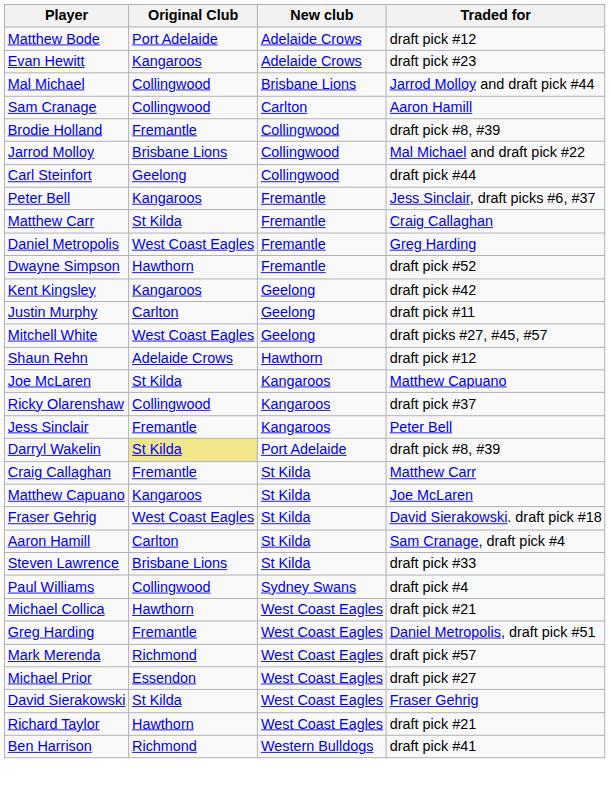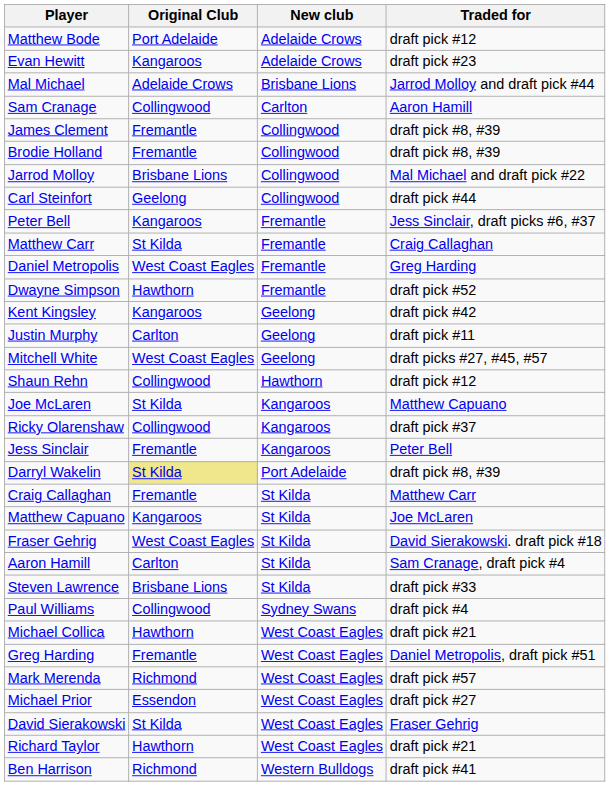 <table class="wikitable sortable">
 <tr>
 <th>Player</th>
 <th>Original Club</th>
 <th>New club</th>
 <th>Traded for</th>
 </tr>
 <tr>
 <td><a href='#'>Matthew Bode</a></td>
 <td><a href='#'>Port Adelaide</a></td>
 <td><a href='#'>Adelaide Crows</a></td>
 <td>draft pick #12</td>
 </tr>
 <tr>
 <td><a href='#'>Evan Hewitt</a></td>
 <td><a href='#'>Kangaroos</a></td>
 <td><a href='#'>Adelaide Crows</a></td>
 <td>draft pick #23</td>
 </tr>
 <tr>
 <td><a href='#'>Mal Michael</a></td>
-<td><a href='#'>Collingwood</a></td>
+<td><a href='#'>Adelaide Crows</a></td>
 <td><a href='#'>Brisbane Lions</a></td>
 <td><a href='#'>Jarrod Molloy</a> and draft pick #44</td>
 </tr>
 <tr>
 <td><a href='#'>Sam Cranage</a></td>
 <td><a href='#'>Collingwood</a></td>
 <td><a href='#'>Carlton</a></td>
 <td><a href='#'>Aaron Hamill</a></td>
+</tr>
+<tr>
+<td><a href='#'>James Clement</a></td>
+<td><a href='#'>Fremantle</a></td>
+<td><a href='#'>Collingwood</a></td>
+<td>draft pick #8, #39</td>
 </tr>
 <tr>
 <td><a href='#'>Brodie Holland</a></td>
 <td><a href='#'>Fremantle</a></td>
 <td><a href='#'>Collingwood</a></td>
 <td>draft pick #8, #39</td>
 </tr>
 <tr>
 <td><a href='#'>Jarrod Molloy</a></td>
 <td><a href='#'>Brisbane Lions</a></td>
 <td><a href='#'>Collingwood</a></td>
 <td><a href='#'>Mal Michael</a> and draft pick #22</td>
 </tr>
 <tr>
 <td><a href='#'>Carl Steinfort</a></td>
 <td><a href='#'>Geelong</a></td>
 <td><a href='#'>Collingwood</a></td>
 <td>draft pick #44</td>
 </tr>
 <tr>
 <td><a href='#'>Peter Bell</a></td>
 <td><a href='#'>Kangaroos</a></td>
 <td><a href='#'>Fremantle</a></td>
 <td><a href='#'>Jess Sinclair</a>, draft picks #6, #37</td>
 </tr>
 <tr>
 <td><a href='#'>Matthew Carr</a></td>
 <td><a href='#'>St Kilda</a></td>
 <td><a href='#'>Fremantle</a></td>
 <td><a href='#'>Craig Callaghan</a></td>
 </tr>
 <tr>
 <td><a href='#'>Daniel Metropolis</a></td>
 <td><a href='#'>West Coast Eagles</a></td>
 <td><a href='#'>Fremantle</a></td>
 <td><a href='#'>Greg Harding</a></td>
 </tr>
 <tr>
 <td><a href='#'>Dwayne Simpson</a></td>
 <td><a href='#'>Hawthorn</a></td>
 <td><a href='#'>Fremantle</a></td>
 <td>draft pick #52</td>
 </tr>
 <tr>
 <td><a href='#'>Kent Kingsley</a></td>
 <td><a href='#'>Kangaroos</a></td>
 <td><a href='#'>Geelong</a></td>
 <td>draft pick #42</td>
 </tr>
 <tr>
 <td><a href='#'>Justin Murphy</a></td>
 <td><a href='#'>Carlton</a></td>
 <td><a href='#'>Geelong</a></td>
 <td>draft pick #11</td>
 </tr>
 <tr>
 <td><a href='#'>Mitchell White</a></td>
 <td><a href='#'>West Coast Eagles</a></td>
 <td><a href='#'>Geelong</a></td>
 <td>draft picks #27, #45, #57</td>
 </tr>
 <tr>
 <td><a href='#'>Shaun Rehn</a></td>
-<td><a href='#'>Adelaide Crows</a></td>
+<td><a href='#'>Collingwood</a></td>
 <td><a href='#'>Hawthorn</a></td>
 <td>draft pick #12</td>
 </tr>
 <tr>
 <td><a href='#'>Joe McLaren</a></td>
 <td><a href='#'>St Kilda</a></td>
 <td><a href='#'>Kangaroos</a></td>
 <td><a href='#'>Matthew Capuano</a></td>
 </tr>
 <tr>
 <td><a href='#'>Ricky Olarenshaw</a></td>
 <td><a href='#'>Collingwood</a></td>
 <td><a href='#'>Kangaroos</a></td>
 <td>draft pick #37</td>
 </tr>
 <tr>
 <td><a href='#'>Jess Sinclair</a></td>
 <td><a href='#'>Fremantle</a></td>
 <td><a href='#'>Kangaroos</a></td>
 <td><a href='#'>Peter Bell</a></td>
 </tr>
 <tr>
 <td><a href='#'>Darryl Wakelin</a></td>
 <td style="background: khaki;"><a href='#'>St Kilda</a></td>
 <td><a href='#'>Port Adelaide</a></td>
 <td>draft pick #8, #39</td>
 </tr>
 <tr>
 <td><a href='#'>Craig Callaghan</a></td>
 <td><a href='#'>Fremantle</a></td>
 <td><a href='#'>St Kilda</a></td>
 <td><a href='#'>Matthew Carr</a></td>
 </tr>
 <tr>
 <td><a href='#'>Matthew Capuano</a></td>
 <td><a href='#'>Kangaroos</a></td>
 <td><a href='#'>St Kilda</a></td>
 <td><a href='#'>Joe McLaren</a></td>
 </tr>
 <tr>
 <td><a href='#'>Fraser Gehrig</a></td>
 <td><a href='#'>West Coast Eagles</a></td>
 <td><a href='#'>St Kilda</a></td>
 <td><a href='#'>David Sierakowski</a>. draft pick #18</td>
 </tr>
 <tr>
 <td><a href='#'>Aaron Hamill</a></td>
 <td><a href='#'>Carlton</a></td>
 <td><a href='#'>St Kilda</a></td>
 <td><a href='#'>Sam Cranage</a>, draft pick #4</td>
 </tr>
 <tr>
 <td><a href='#'>Steven Lawrence</a></td>
 <td><a href='#'>Brisbane Lions</a></td>
 <td><a href='#'>St Kilda</a></td>
 <td>draft pick #33</td>
 </tr>
 <tr>
 <td><a href='#'>Paul Williams</a></td>
 <td><a href='#'>Collingwood</a></td>
 <td><a href='#'>Sydney Swans</a></td>
 <td>draft pick #4</td>
 </tr>
 <tr>
 <td><a href='#'>Michael Collica</a></td>
 <td><a href='#'>Hawthorn</a></td>
 <td><a href='#'>West Coast Eagles</a></td>
 <td>draft pick #21</td>
 </tr>
 <tr>
 <td><a href='#'>Greg Harding</a></td>
 <td><a href='#'>Fremantle</a></td>
 <td><a href='#'>West Coast Eagles</a></td>
 <td><a href='#'>Daniel Metropolis</a>, draft pick #51</td>
 </tr>
 <tr>
 <td><a href='#'>Mark Merenda</a></td>
 <td><a href='#'>Richmond</a></td>
 <td><a href='#'>West Coast Eagles</a></td>
 <td>draft pick #57</td>
 </tr>
 <tr>
 <td><a href='#'>Michael Prior</a></td>
 <td><a href='#'>Essendon</a></td>
 <td><a href='#'>West Coast Eagles</a></td>
 <td>draft pick #27</td>
 </tr>
 <tr>
 <td><a href='#'>David Sierakowski</a></td>
 <td><a href='#'>St Kilda</a></td>
 <td><a href='#'>West Coast Eagles</a></td>
 <td><a href='#'>Fraser Gehrig</a></td>
 </tr>
 <tr>
 <td><a href='#'>Richard Taylor</a></td>
 <td><a href='#'>Hawthorn</a></td>
 <td><a href='#'>West Coast Eagles</a></td>
 <td>draft pick #21</td>
 </tr>
 <tr>
 <td><a href='#'>Ben Harrison</a></td>
 <td><a href='#'>Richmond</a></td>
 <td><a href='#'>Western Bulldogs</a></td>
 <td>draft pick #41</td>
 </tr>
 </table>
